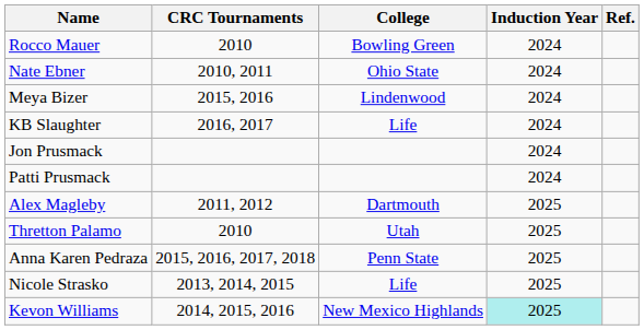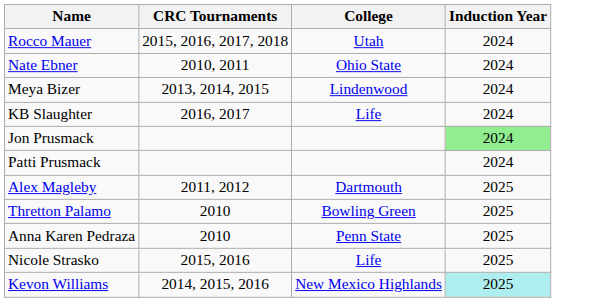 <table class="wikitable sortable">
 <tr>
 <th>Name</th>
 <th>CRC Tournaments</th>
 <th>College</th>
 <th>Induction Year</th>
-<th>Ref.</th>
 </tr>
 <tr>
 <td><a href='#'>Rocco Mauer</a></td>
-<td align=center>2010</td>
-<td align=center><a href='#'>Bowling Green</a></td>
+<td align=center>2015, 2016, 2017, 2018</td>
+<td align=center><a href='#'>Utah</a></td>
 <td align=center>2024</td>
-<td></td>
 </tr>
 <tr>
 <td><a href='#'>Nate Ebner</a></td>
 <td align=center>2010, 2011</td>
 <td align=center><a href='#'>Ohio State</a></td>
 <td align=center>2024</td>
-<td></td>
 </tr>
 <tr>
 <td>Meya Bizer</td>
-<td align=center>2015, 2016</td>
+<td align=center>2013, 2014, 2015</td>
 <td align=center><a href='#'>Lindenwood</a></td>
 <td align=center>2024</td>
-<td></td>
 </tr>
 <tr>
 <td>KB Slaughter</td>
 <td align=center>2016, 2017</td>
 <td align=center><a href='#'>Life</a></td>
 <td align=center>2024</td>
-<td></td>
 </tr>
 <tr>
 <td>Jon Prusmack</td>
 <td></td>
 <td></td>
-<td align=center>2024</td>
-<td></td>
+<td align=center style="background: lightgreen;">2024</td>
 </tr>
 <tr>
 <td>Patti Prusmack</td>
 <td></td>
 <td></td>
 <td align=center>2024</td>
-<td></td>
 </tr>
 <tr>
 <td><a href='#'>Alex Magleby</a></td>
 <td align=center>2011, 2012</td>
 <td align=center><a href='#'>Dartmouth</a></td>
 <td align=center>2025</td>
-<td></td>
 </tr>
 <tr>
 <td><a href='#'>Thretton Palamo</a></td>
 <td align=center>2010</td>
-<td align=center><a href='#'>Utah</a></td>
+<td align=center><a href='#'>Bowling Green</a></td>
 <td align=center>2025</td>
-<td></td>
 </tr>
 <tr>
 <td>Anna Karen Pedraza</td>
-<td align=center>2015, 2016, 2017, 2018</td>
+<td align=center>2010</td>
 <td align=center><a href='#'>Penn State</a></td>
 <td align=center>2025</td>
-<td></td>
 </tr>
 <tr>
 <td>Nicole Strasko</td>
-<td align=center>2013, 2014, 2015</td>
+<td align=center>2015, 2016</td>
 <td align=center><a href='#'>Life</a></td>
 <td align=center>2025</td>
-<td></td>
 </tr>
 <tr>
 <td><a href='#'>Kevon Williams</a></td>
 <td align=center>2014, 2015, 2016</td>
 <td align=center><a href='#'>New Mexico Highlands</a></td>
 <td align=center style="background: paleturquoise;">2025</td>
-<td></td>
 </tr>
 </table>
